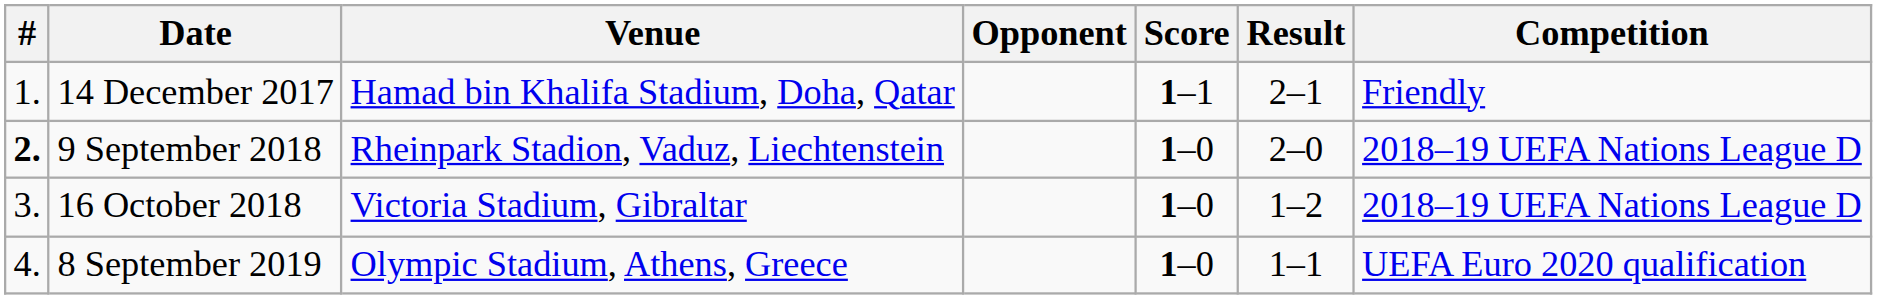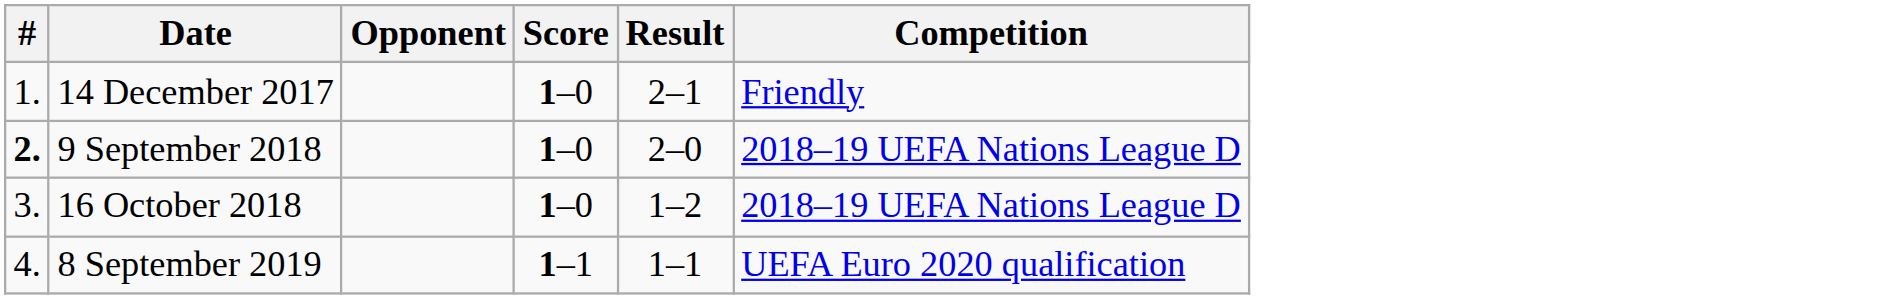 <table class="wikitable">
 <tr>
 <th>#</th>
 <th>Date</th>
-<th>Venue</th>
 <th>Opponent</th>
 <th>Score</th>
 <th>Result</th>
 <th>Competition</th>
 </tr>
 <tr>
 <td>1.</td>
 <td>14 December 2017</td>
-<td><a href='#'>Hamad bin Khalifa Stadium</a>, <a href='#'>Doha</a>, <a href='#'>Qatar</a></td>
 <td></td>
-<td align=center><strong>1</strong>–1</td>
+<td align=center><strong>1</strong>–0</td>
 <td align=center>2–1</td>
 <td><a href='#'>Friendly</a></td>
 </tr>
 <tr>
 <td><strong>2.</strong></td>
 <td>9 September 2018</td>
-<td><a href='#'>Rheinpark Stadion</a>, <a href='#'>Vaduz</a>, <a href='#'>Liechtenstein</a></td>
 <td></td>
 <td align=center><strong>1</strong>–0</td>
 <td align=center>2–0</td>
 <td><a href='#'>2018–19 UEFA Nations League D</a></td>
 </tr>
 <tr>
 <td>3.</td>
 <td>16 October 2018</td>
-<td><a href='#'>Victoria Stadium</a>, <a href='#'>Gibraltar</a></td>
 <td></td>
 <td align=center><strong>1</strong>–0</td>
 <td align=center>1–2</td>
 <td><a href='#'>2018–19 UEFA Nations League D</a></td>
 </tr>
 <tr>
 <td>4.</td>
 <td>8 September 2019</td>
-<td><a href='#'>Olympic Stadium</a>, <a href='#'>Athens</a>, <a href='#'>Greece</a></td>
 <td></td>
-<td align=center><strong>1</strong>–0</td>
+<td align=center><strong>1</strong>–1</td>
 <td align="center">1–1</td>
 <td><a href='#'>UEFA Euro 2020 qualification</a></td>
 </tr>
 </table>
